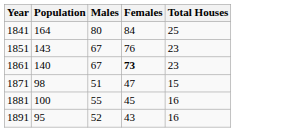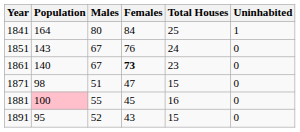 <table class="wikitable">
 <tr>
 <th>Year</th>
 <th>Population</th>
 <th>Males</th>
 <th>Females</th>
 <th>Total Houses</th>
+<th>Uninhabited</th>
 </tr>
 <tr>
 <td>1841</td>
 <td>164</td>
 <td>80</td>
 <td>84</td>
 <td>25</td>
+<td>1</td>
 </tr>
 <tr>
 <td>1851</td>
 <td>143</td>
 <td>67</td>
 <td>76</td>
-<td>23</td>
+<td>24</td>
+<td>0</td>
 </tr>
 <tr>
 <td>1861</td>
 <td>140</td>
 <td>67</td>
 <td><strong>73</strong></td>
 <td>23</td>
+<td>0</td>
 </tr>
 <tr>
 <td>1871</td>
 <td>98</td>
 <td>51</td>
 <td>47</td>
 <td>15</td>
+<td>0</td>
 </tr>
 <tr>
 <td>1881</td>
-<td>100</td>
+<td style="background: pink;">100</td>
 <td>55</td>
 <td>45</td>
 <td>16</td>
+<td>0</td>
 </tr>
 <tr>
 <td>1891</td>
 <td>95</td>
 <td>52</td>
 <td>43</td>
-<td>16</td>
+<td>15</td>
+<td>0</td>
 </tr>
 </table>
